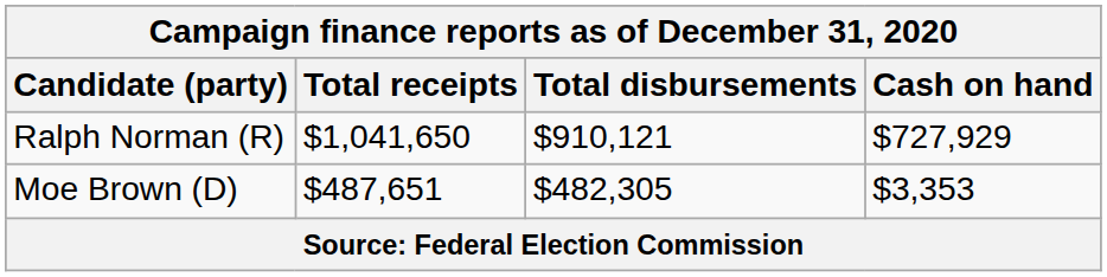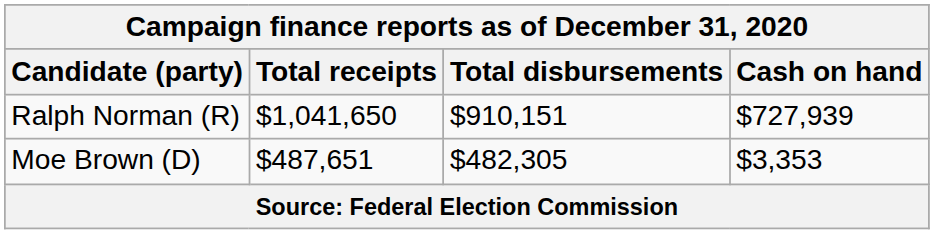 <table class="wikitable sortable">
 <tr>
 <th colspan=4>Campaign finance reports as of December 31, 2020</th>
 </tr>
 <tr style="text-align:center;">
 <th>Candidate (party)</th>
 <th>Total receipts</th>
 <th>Total disbursements</th>
 <th>Cash on hand</th>
 </tr>
 <tr>
 <td>Ralph Norman (R)</td>
 <td>$1,041,650</td>
-<td>$910,121</td>
-<td>$727,929</td>
+<td>$910,151</td>
+<td>$727,939</td>
 </tr>
 <tr>
 <td>Moe Brown (D)</td>
 <td>$487,651</td>
 <td>$482,305</td>
 <td>$3,353</td>
 </tr>
 <tr>
 <th colspan="4"><small>Source: Federal Election Commission</small></th>
 </tr>
 </table>
